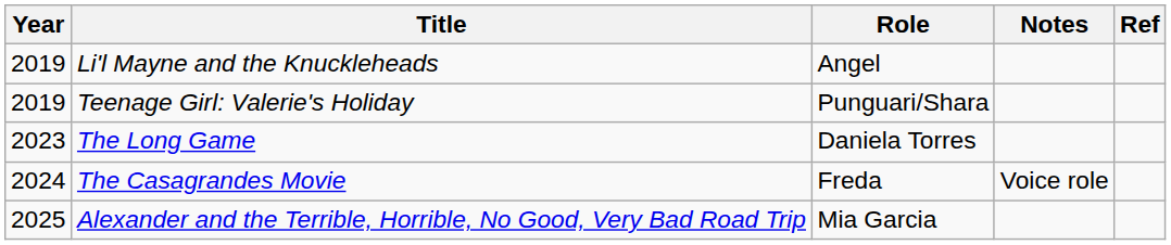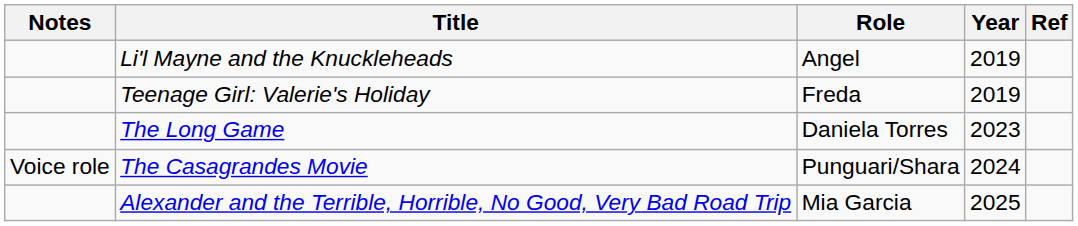 <table class="wikitable sortable">
 <tr>
-<th>Year</th>
+<th>Notes</th>
 <th>Title</th>
 <th>Role</th>
-<th>Notes</th>
+<th>Year</th>
 <th>Ref</th>
 </tr>
 <tr>
-<td>2019</td>
+<td></td>
 <td><em>Li'l Mayne and the Knuckleheads</em></td>
 <td>Angel</td>
-<td></td>
+<td>2019</td>
 <td></td>
 </tr>
 <tr>
+<td></td>
+<td><em>Teenage Girl: Valerie's Holiday</em></td>
+<td>Freda</td>
 <td>2019</td>
-<td><em>Teenage Girl: Valerie's Holiday</em></td>
-<td>Punguari/Shara</td>
-<td></td>
 <td></td>
 </tr>
 <tr>
-<td>2023</td>
+<td></td>
 <td><em><a href='#'>The Long Game</a></em></td>
 <td>Daniela Torres</td>
-<td></td>
+<td>2023</td>
 <td></td>
 </tr>
 <tr>
+<td>Voice role</td>
+<td><em><a href='#'>The Casagrandes Movie</a></em></td>
+<td>Punguari/Shara</td>
 <td>2024</td>
-<td><em><a href='#'>The Casagrandes Movie</a></em></td>
-<td>Freda</td>
-<td>Voice role</td>
 <td></td>
 </tr>
 <tr>
-<td>2025</td>
+<td></td>
 <td><em><a href='#'>Alexander and the Terrible, Horrible, No Good, Very Bad Road Trip</a></em></td>
 <td>Mia Garcia</td>
-<td></td>
+<td>2025</td>
 <td></td>
 </tr>
 </table>
